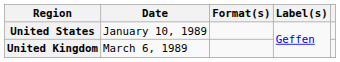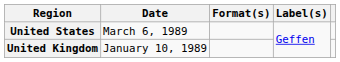 <table class="wikitable plainrowheaders">
 <tr>
 <th scope="col">Region</th>
 <th scope="col">Date</th>
 <th scope="col">Format(s)</th>
 <th scope="col">Label(s)</th>
 <th scope="col"></th>
 </tr>
 <tr>
 <th scope="row">United States</th>
-<td>January 10, 1989</td>
+<td>March 6, 1989</td>
 <td></td>
 <td rowspan="2"><a href='#'>Geffen</a></td>
 <td></td>
 </tr>
 <tr>
 <th scope="row">United Kingdom</th>
-<td>March 6, 1989</td>
+<td>January 10, 1989</td>
 <td></td>
 <td></td>
 </tr>
 </table>
